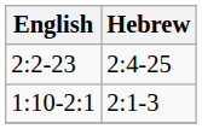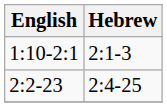 <table class=wikitable>
 <tr>
 <th>English</th>
 <th>Hebrew</th>
 </tr>
 <tr>
+<td>1:10-2:1</td>
+<td>2:1-3</td>
+</tr>
+<tr>
 <td>2:2-23</td>
 <td>2:4-25</td>
 </tr>
 <tr>
-<td>1:10-2:1</td>
-<td>2:1-3</td>
-</tr>
-<tr>
 </tr>
 </table>
